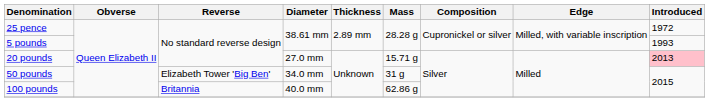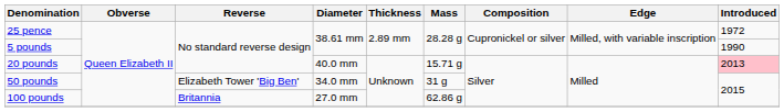 <table class="wikitable">
 <tr style="background:#efefef; text-align:left">
 <th>Denomination</th>
 <th>Obverse</th>
 <th>Reverse</th>
 <th>Diameter</th>
 <th>Thickness</th>
 <th>Mass</th>
 <th>Composition</th>
 <th>Edge</th>
 <th>Introduced</th>
 </tr>
 <tr>
 <td><a href='#'>25 pence</a></td>
 <td rowspan="5"><a href='#'>Queen Elizabeth II</a></td>
 <td rowspan="3">No standard reverse design</td>
 <td rowspan="2">38.61 mm</td>
 <td rowspan="2">2.89 mm</td>
 <td rowspan="2">28.28 g</td>
 <td rowspan="2">Cupronickel or silver</td>
 <td rowspan="2">Milled, with variable inscription</td>
 <td>1972</td>
 </tr>
 <tr>
 <td><a href='#'>5 pounds</a></td>
-<td>1993</td>
+<td>1990</td>
 </tr>
 <tr>
 <td><a href='#'>20 pounds</a></td>
-<td>27.0 mm</td>
+<td>40.0 mm</td>
 <td rowspan="3">Unknown</td>
 <td>15.71 g</td>
 <td rowspan="3">Silver</td>
 <td rowspan="3">Milled</td>
 <td style="background: pink;">2013</td>
 </tr>
 <tr>
 <td><a href='#'>50 pounds</a></td>
 <td>Elizabeth Tower  '<a href='#'>Big Ben</a>'</td>
 <td>34.0 mm</td>
 <td>31 g</td>
 <td rowspan="2">2015</td>
 </tr>
 <tr>
 <td><a href='#'>100 pounds</a></td>
 <td><a href='#'>Britannia</a></td>
-<td>40.0 mm</td>
+<td>27.0 mm</td>
 <td>62.86 g</td>
 </tr>
 <tr>
 </tr>
 </table>
